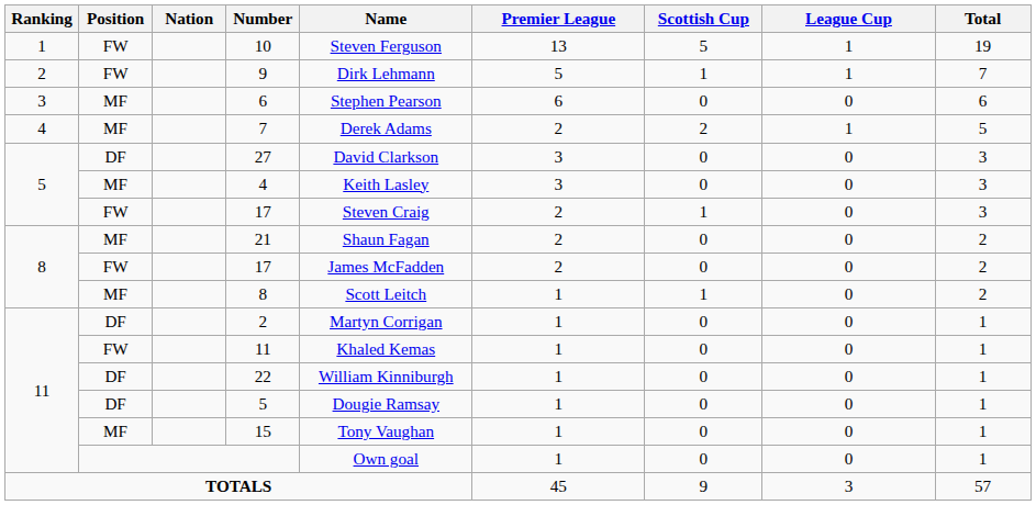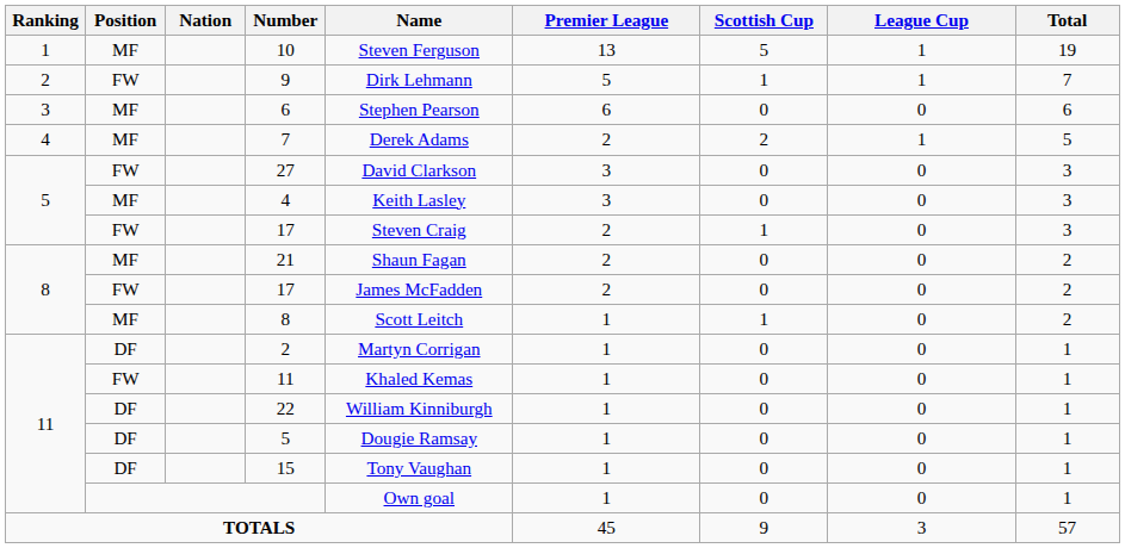 <table class="wikitable" style="font-size: 95%; text-align: center;">
 <tr>
 <th width=60>Ranking</th>
 <th width=60>Position</th>
 <th width=60>Nation</th>
 <th width=60>Number</th>
 <th width=150>Name</th>
 <th width=150><a href='#'>Premier League</a></th>
 <th width=100><a href='#'>Scottish Cup</a></th>
 <th width=150><a href='#'>League Cup</a></th>
 <th width=80>Total</th>
 </tr>
 <tr>
 <td>1</td>
-<td>FW</td>
+<td>MF</td>
 <td></td>
 <td>10</td>
 <td><a href='#'>Steven Ferguson</a></td>
 <td>13</td>
 <td>5</td>
 <td>1</td>
 <td>19</td>
 </tr>
 <tr>
 <td>2</td>
 <td>FW</td>
 <td></td>
 <td>9</td>
 <td><a href='#'>Dirk Lehmann</a></td>
 <td>5</td>
 <td>1</td>
 <td>1</td>
 <td>7</td>
 </tr>
 <tr>
 <td>3</td>
 <td>MF</td>
 <td></td>
 <td>6</td>
 <td><a href='#'>Stephen Pearson</a></td>
 <td>6</td>
 <td>0</td>
 <td>0</td>
 <td>6</td>
 </tr>
 <tr>
 <td>4</td>
 <td>MF</td>
 <td></td>
 <td>7</td>
 <td><a href='#'>Derek Adams</a></td>
 <td>2</td>
 <td>2</td>
 <td>1</td>
 <td>5</td>
 </tr>
 <tr>
 <td rowspan="3">5</td>
-<td>DF</td>
+<td>FW</td>
 <td></td>
 <td>27</td>
 <td><a href='#'>David Clarkson</a></td>
 <td>3</td>
 <td>0</td>
 <td>0</td>
 <td>3</td>
 </tr>
 <tr>
 <td>MF</td>
 <td></td>
 <td>4</td>
 <td><a href='#'>Keith Lasley</a></td>
 <td>3</td>
 <td>0</td>
 <td>0</td>
 <td>3</td>
 </tr>
 <tr>
 <td>FW</td>
 <td></td>
 <td>17</td>
 <td><a href='#'>Steven Craig</a></td>
 <td>2</td>
 <td>1</td>
 <td>0</td>
 <td>3</td>
 </tr>
 <tr>
 <td rowspan="3">8</td>
 <td>MF</td>
 <td></td>
 <td>21</td>
 <td><a href='#'>Shaun Fagan</a></td>
 <td>2</td>
 <td>0</td>
 <td>0</td>
 <td>2</td>
 </tr>
 <tr>
 <td>FW</td>
 <td></td>
 <td>17</td>
 <td><a href='#'>James McFadden</a></td>
 <td>2</td>
 <td>0</td>
 <td>0</td>
 <td>2</td>
 </tr>
 <tr>
 <td>MF</td>
 <td></td>
 <td>8</td>
 <td><a href='#'>Scott Leitch</a></td>
 <td>1</td>
 <td>1</td>
 <td>0</td>
 <td>2</td>
 </tr>
 <tr>
 <td rowspan="6">11</td>
 <td>DF</td>
 <td></td>
 <td>2</td>
 <td><a href='#'>Martyn Corrigan</a></td>
 <td>1</td>
 <td>0</td>
 <td>0</td>
 <td>1</td>
 </tr>
 <tr>
 <td>FW</td>
 <td></td>
 <td>11</td>
 <td><a href='#'>Khaled Kemas</a></td>
 <td>1</td>
 <td>0</td>
 <td>0</td>
 <td>1</td>
 </tr>
 <tr>
 <td>DF</td>
 <td></td>
 <td>22</td>
 <td><a href='#'>William Kinniburgh</a></td>
 <td>1</td>
 <td>0</td>
 <td>0</td>
 <td>1</td>
 </tr>
 <tr>
 <td>DF</td>
 <td></td>
 <td>5</td>
 <td><a href='#'>Dougie Ramsay</a></td>
 <td>1</td>
 <td>0</td>
 <td>0</td>
 <td>1</td>
 </tr>
 <tr>
-<td>MF</td>
+<td>DF</td>
 <td></td>
 <td>15</td>
 <td><a href='#'>Tony Vaughan</a></td>
 <td>1</td>
 <td>0</td>
 <td>0</td>
 <td>1</td>
 </tr>
 <tr>
 <td colspan="3"></td>
 <td><a href='#'>Own goal</a></td>
 <td>1</td>
 <td>0</td>
 <td>0</td>
 <td>1</td>
 </tr>
 <tr>
 <td colspan="5"><strong>TOTALS</strong></td>
 <td>45</td>
 <td>9</td>
 <td>3</td>
 <td>57</td>
 </tr>
 </table>
